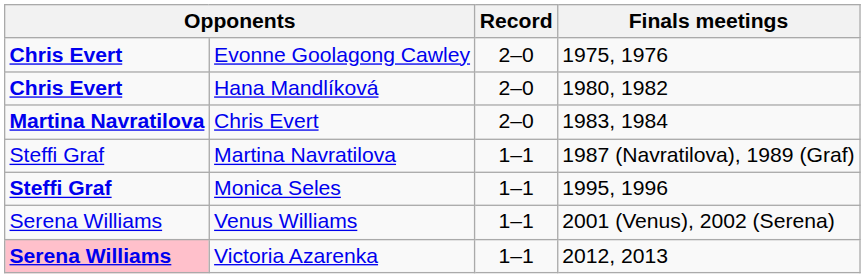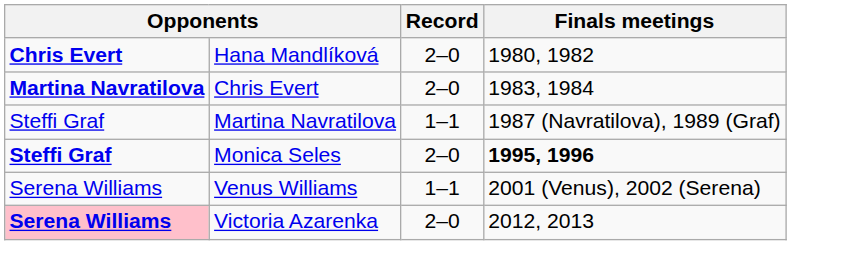 <table class="wikitable">
 <tr>
 <th colspan=2>Opponents</th>
 <th>Record</th>
 <th>Finals meetings</th>
-</tr>
-<tr>
-<td> <strong><a href='#'>Chris Evert</a></strong></td>
-<td> <a href='#'>Evonne Goolagong Cawley</a></td>
-<td align=center>2–0</td>
-<td>1975, 1976</td>
 </tr>
 <tr>
 <td> <strong><a href='#'>Chris Evert</a></strong></td>
 <td> <a href='#'>Hana Mandlíková</a></td>
 <td align=center>2–0</td>
 <td>1980, 1982</td>
 </tr>
 <tr>
 <td> <strong><a href='#'>Martina Navratilova</a></strong></td>
 <td> <a href='#'>Chris Evert</a></td>
 <td align=center>2–0</td>
 <td>1983, 1984</td>
 </tr>
 <tr>
 <td> <a href='#'>Steffi Graf</a></td>
 <td> <a href='#'>Martina Navratilova</a></td>
 <td align=center>1–1</td>
 <td>1987 (Navratilova), 1989 (Graf)</td>
 </tr>
 <tr>
 <td> <strong><a href='#'>Steffi Graf</a></strong></td>
 <td> <a href='#'>Monica Seles</a></td>
-<td align=center>1–1</td>
-<td>1995, 1996</td>
+<td align=center>2–0</td>
+<td><strong>1995, 1996</strong></td>
 </tr>
 <tr>
 <td> <a href='#'>Serena Williams</a></td>
 <td> <a href='#'>Venus Williams</a></td>
 <td align=center>1–1</td>
 <td>2001 (Venus), 2002 (Serena)</td>
 </tr>
 <tr>
 <td style="background: pink;"> <strong><a href='#'>Serena Williams</a></strong></td>
 <td> <a href='#'>Victoria Azarenka</a></td>
-<td align=center>1–1</td>
+<td align=center>2–0</td>
 <td>2012, 2013</td>
 </tr>
 </table>
